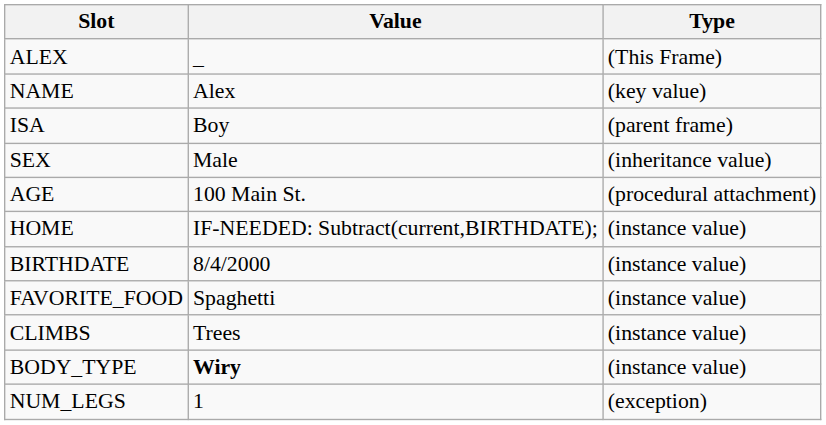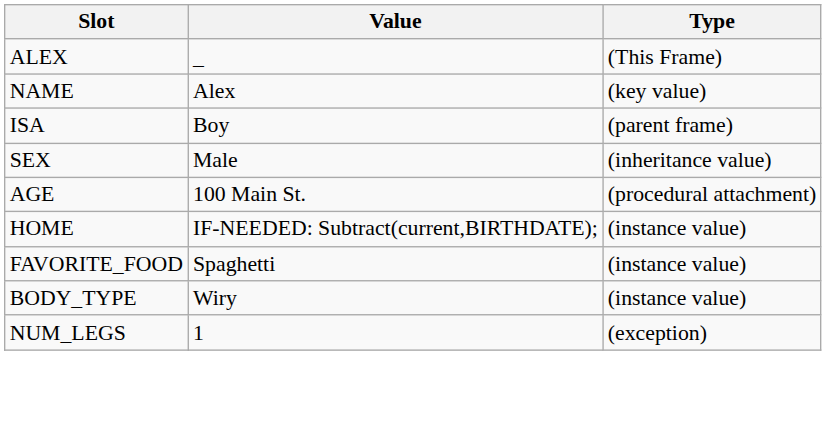 <table class="wikitable">
 <tr>
 <th>Slot</th>
 <th>Value</th>
 <th>Type</th>
 </tr>
 <tr>
 <td>ALEX</td>
 <td>_</td>
 <td>(This Frame)</td>
 </tr>
 <tr>
 <td>NAME</td>
 <td>Alex</td>
 <td>(key value)</td>
 </tr>
 <tr>
 <td>ISA</td>
 <td>Boy</td>
 <td>(parent frame)</td>
 </tr>
 <tr>
 <td>SEX</td>
 <td>Male</td>
 <td>(inheritance value)</td>
 </tr>
 <tr>
 <td>AGE</td>
 <td>100 Main St.</td>
 <td>(procedural attachment)</td>
 </tr>
 <tr>
 <td>HOME</td>
 <td>IF-NEEDED: Subtract(current,BIRTHDATE);</td>
 <td>(instance value)</td>
 </tr>
 <tr>
-<td>BIRTHDATE</td>
-<td>8/4/2000</td>
-<td>(instance value)</td>
-</tr>
-<tr>
 <td>FAVORITE_FOOD</td>
 <td>Spaghetti</td>
 <td>(instance value)</td>
 </tr>
 <tr>
-<td>CLIMBS</td>
-<td>Trees</td>
-<td>(instance value)</td>
-</tr>
-<tr>
 <td>BODY_TYPE</td>
-<td><strong>Wiry</strong></td>
+<td>Wiry</td>
 <td>(instance value)</td>
 </tr>
 <tr>
 <td>NUM_LEGS</td>
 <td>1</td>
 <td>(exception)</td>
 </tr>
 </table>
